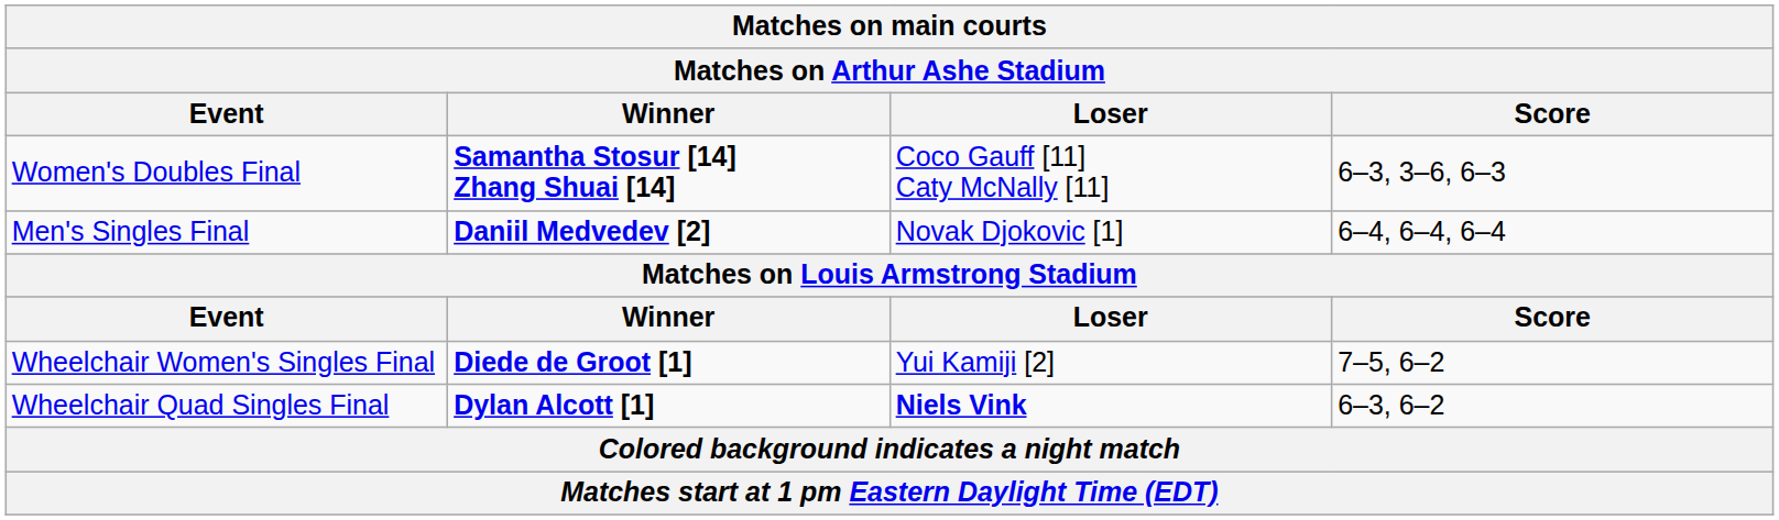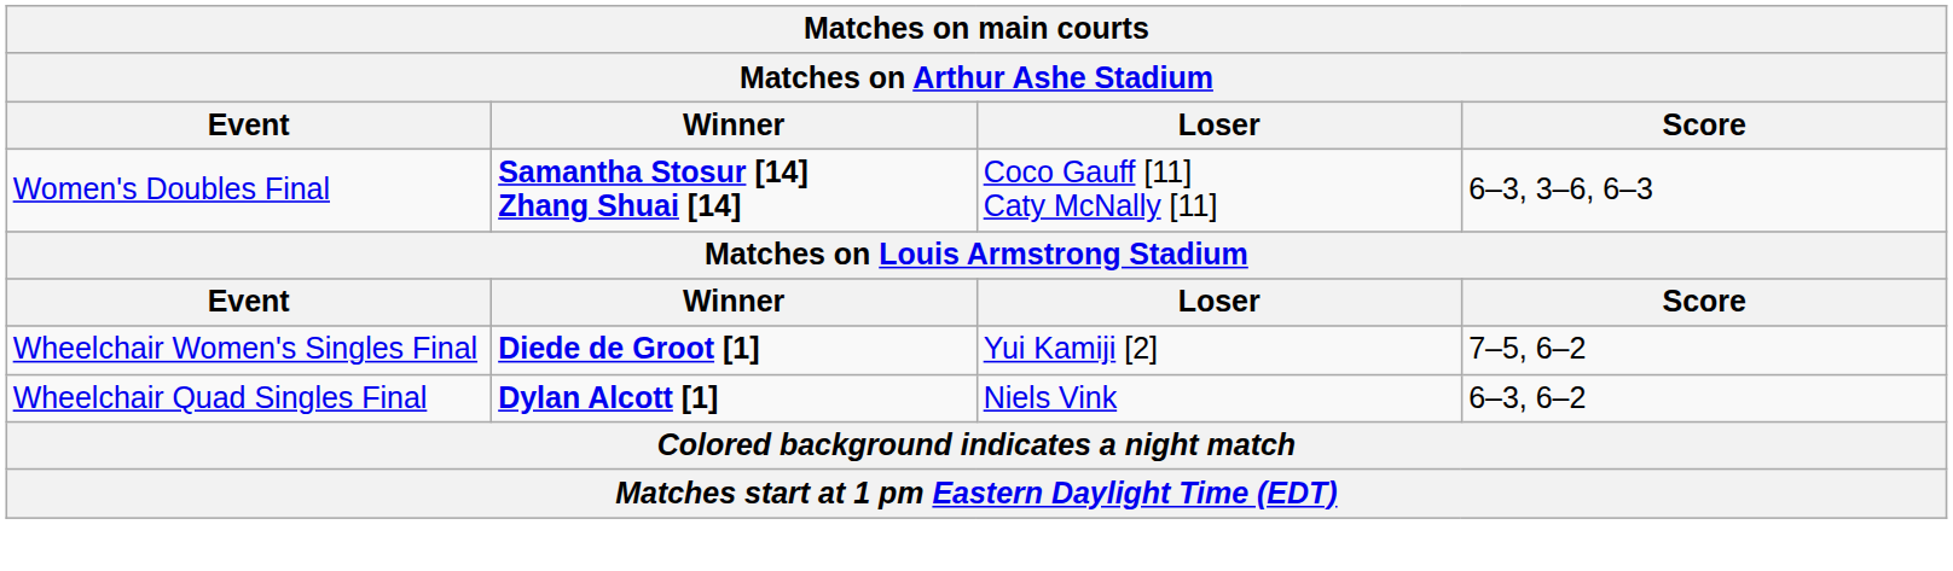 <table class="wikitable" style="margin:auto;">
 <tr>
 <th colspan="4" style="white-space:nowrap;">Matches on main courts</th>
 </tr>
 <tr>
 <th colspan="4"><strong>Matches on <a href='#'>Arthur Ashe Stadium</a></strong></th>
 </tr>
 <tr>
 <th width="250">Event</th>
 <th width="250">Winner</th>
 <th width="250">Loser</th>
 <th width="250">Score</th>
 </tr>
 <tr>
 <td><a href='#'>Women's Doubles Final</a></td>
 <td><strong> <a href='#'>Samantha Stosur</a> [14]<br> <a href='#'>Zhang Shuai</a> [14]</strong></td>
 <td> <a href='#'>Coco Gauff</a> [11]<br> <a href='#'>Caty McNally</a> [11]</td>
 <td>6–3, 3–6, 6–3</td>
 </tr>
 <tr>
-<td><a href='#'>Men's Singles Final</a></td>
-<td> <strong><a href='#'>Daniil Medvedev</a> [2]</strong></td>
-<td> <a href='#'>Novak Djokovic</a> [1]</td>
-<td>6–4, 6–4, 6–4</td>
-</tr>
-<tr>
 <th colspan="4"><strong>Matches on <a href='#'>Louis Armstrong Stadium</a></strong></th>
 </tr>
 <tr>
 <th width="250">Event</th>
 <th width="250">Winner</th>
 <th width="250">Loser</th>
 <th width="250">Score</th>
 </tr>
 <tr>
 <td><a href='#'>Wheelchair Women's Singles Final</a></td>
 <td><strong> <a href='#'>Diede de Groot</a> [1]</strong></td>
 <td> <a href='#'>Yui Kamiji</a> [2]</td>
 <td>7–5, 6–2</td>
 </tr>
 <tr>
 <td><a href='#'>Wheelchair Quad Singles Final</a></td>
 <td><strong> <a href='#'>Dylan Alcott</a> [1]</strong></td>
-<td><strong> <a href='#'>Niels Vink</a></strong></td>
+<td> <a href='#'>Niels Vink</a></td>
 <td>6–3, 6–2</td>
 </tr>
 <tr>
 <th colspan="4"><em>Colored background indicates a night match</em></th>
 </tr>
 <tr>
 <th colspan="4"><em>Matches start at 1 pm <a href='#'>Eastern Daylight Time (EDT)</a></em></th>
 </tr>
 </table>
